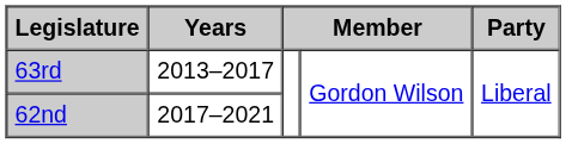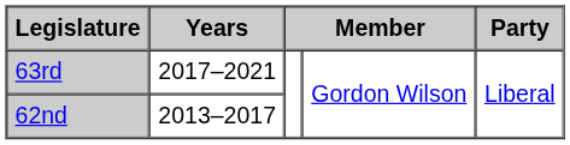 <table border=1 cellpadding=5 cellspacing=0>
 <tr bgcolor="CCCCCC">
 <th>Legislature</th>
 <th>Years</th>
 <th colspan="2">Member</th>
 <th>Party</th>
 </tr>
 <tr>
 </tr>
 <tr>
 <td bgcolor="CCCCCC"><a href='#'>63rd</a></td>
-<td>2013–2017</td>
+<td>2017–2021</td>
 <td rowspan=2 ></td>
 <td rowspan=2><a href='#'>Gordon Wilson</a></td>
 <td rowspan=2><a href='#'>Liberal</a></td>
 </tr>
 <tr>
 <td bgcolor="CCCCCC"><a href='#'>62nd</a></td>
-<td>2017–2021</td>
+<td>2013–2017</td>
 </tr>
 <tr>
 </tr>
 </table>
